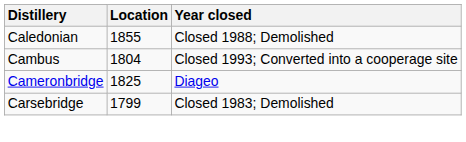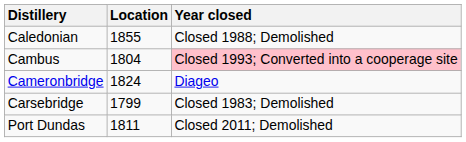 <table class="sortable wikitable">
 <tr>
 <th style="text-align:left">Distillery</th>
 <th style="text-align:left">Location</th>
 <th style="text-align:left">Year closed</th>
 </tr>
 <tr>
 <td>Caledonian</td>
 <td>1855</td>
 <td>Closed 1988; Demolished</td>
 </tr>
 <tr>
 <td>Cambus</td>
 <td>1804</td>
-<td>Closed 1993; Converted into a cooperage site</td>
+<td style="background: pink;">Closed 1993; Converted into a cooperage site</td>
 </tr>
 <tr>
 <td><a href='#'>Cameronbridge</a></td>
-<td>1825</td>
+<td>1824</td>
 <td><a href='#'>Diageo</a></td>
 </tr>
 <tr>
 <td>Carsebridge</td>
 <td>1799</td>
 <td>Closed 1983; Demolished</td>
 </tr>
+<tr>
+<td>Port Dundas</td>
+<td>1811</td>
+<td>Closed 2011; Demolished</td>
+</tr>
 </table>
